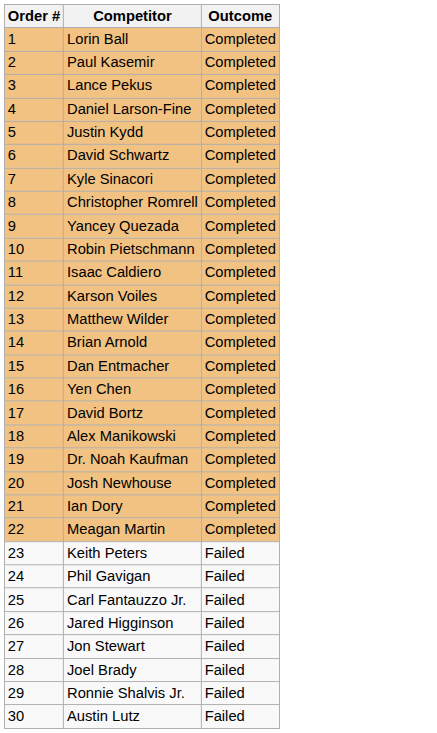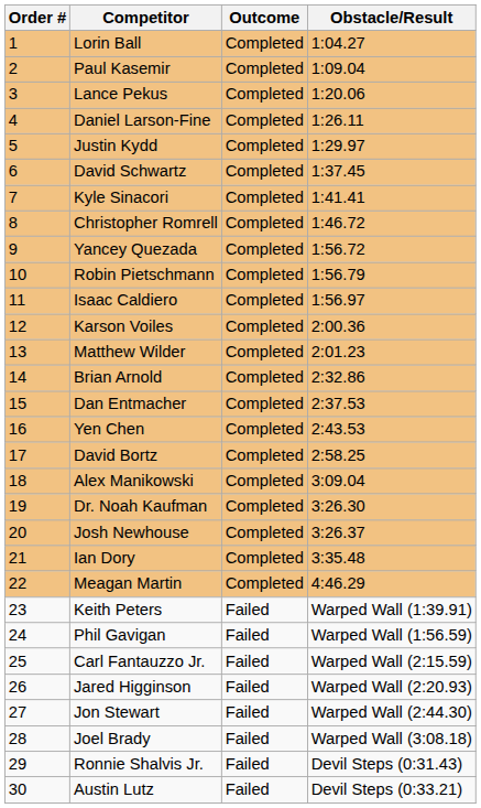 <table class="wikitable sortable">
 <tr>
 <th>Order #</th>
 <th>Competitor</th>
 <th>Outcome</th>
+<th>Obstacle/Result</th>
 </tr>
 <tr style="background-color:#f2c282">
 <td>1</td>
 <td>Lorin Ball</td>
 <td>Completed</td>
+<td>1:04.27</td>
 </tr>
 <tr style="background-color:#f2c282">
 <td>2</td>
 <td>Paul Kasemir</td>
 <td>Completed</td>
+<td>1:09.04</td>
 </tr>
 <tr style="background-color:#f2c282">
 <td>3</td>
 <td>Lance Pekus</td>
 <td>Completed</td>
+<td>1:20.06</td>
 </tr>
 <tr style="background-color:#f2c282">
 <td>4</td>
 <td>Daniel Larson-Fine</td>
 <td>Completed</td>
+<td>1:26.11</td>
 </tr>
 <tr style="background-color:#f2c282">
 <td>5</td>
 <td>Justin Kydd</td>
 <td>Completed</td>
+<td>1:29.97</td>
 </tr>
 <tr style="background-color:#f2c282">
 <td>6</td>
 <td>David Schwartz</td>
 <td>Completed</td>
+<td>1:37.45</td>
 </tr>
 <tr style="background-color:#f2c282">
 <td>7</td>
 <td>Kyle Sinacori</td>
 <td>Completed</td>
+<td>1:41.41</td>
 </tr>
 <tr style="background-color:#f2c282">
 <td>8</td>
 <td>Christopher Romrell</td>
 <td>Completed</td>
+<td>1:46.72</td>
 </tr>
 <tr style="background-color:#f2c282">
 <td>9</td>
 <td>Yancey Quezada</td>
 <td>Completed</td>
+<td>1:56.72</td>
 </tr>
 <tr style="background-color:#f2c282">
 <td>10</td>
 <td>Robin Pietschmann</td>
 <td>Completed</td>
+<td>1:56.79</td>
 </tr>
 <tr style="background-color:#f2c282">
 <td>11</td>
 <td>Isaac Caldiero</td>
 <td>Completed</td>
+<td>1:56.97</td>
 </tr>
 <tr style="background-color:#f2c282">
 <td>12</td>
 <td>Karson Voiles</td>
 <td>Completed</td>
+<td>2:00.36</td>
 </tr>
 <tr style="background-color:#f2c282">
 <td>13</td>
 <td>Matthew Wilder</td>
 <td>Completed</td>
+<td>2:01.23</td>
 </tr>
 <tr style="background-color:#f2c282">
 <td>14</td>
 <td>Brian Arnold</td>
 <td>Completed</td>
+<td>2:32.86</td>
 </tr>
 <tr style="background-color:#f2c282">
 <td>15</td>
 <td>Dan Entmacher</td>
 <td>Completed</td>
+<td>2:37.53</td>
 </tr>
 <tr style="background-color:#f2c282">
 <td>16</td>
 <td>Yen Chen</td>
 <td>Completed</td>
+<td>2:43.53</td>
 </tr>
 <tr style="background-color:#f2c282">
 <td>17</td>
 <td>David Bortz</td>
 <td>Completed</td>
+<td>2:58.25</td>
 </tr>
 <tr style="background-color:#f2c282">
 <td>18</td>
 <td>Alex Manikowski</td>
 <td>Completed</td>
+<td>3:09.04</td>
 </tr>
 <tr style="background-color:#f2c282">
 <td>19</td>
 <td>Dr. Noah Kaufman</td>
 <td>Completed</td>
+<td>3:26.30</td>
 </tr>
 <tr style="background-color:#f2c282">
 <td>20</td>
 <td>Josh Newhouse</td>
 <td>Completed</td>
+<td>3:26.37</td>
 </tr>
 <tr style="background-color:#f2c282">
 <td>21</td>
 <td>Ian Dory</td>
 <td>Completed</td>
+<td>3:35.48</td>
 </tr>
 <tr style="background-color:#f2c282">
 <td>22</td>
 <td>Meagan Martin</td>
 <td>Completed</td>
+<td>4:46.29</td>
 </tr>
 <tr>
 <td>23</td>
 <td>Keith Peters</td>
 <td>Failed</td>
+<td>Warped Wall (1:39.91)</td>
 </tr>
 <tr>
 <td>24</td>
 <td>Phil Gavigan</td>
 <td>Failed</td>
+<td>Warped Wall (1:56.59)</td>
 </tr>
 <tr>
 <td>25</td>
 <td>Carl Fantauzzo Jr.</td>
 <td>Failed</td>
+<td>Warped Wall (2:15.59)</td>
 </tr>
 <tr>
 <td>26</td>
 <td>Jared Higginson</td>
 <td>Failed</td>
+<td>Warped Wall (2:20.93)</td>
 </tr>
 <tr>
 <td>27</td>
 <td>Jon Stewart</td>
 <td>Failed</td>
+<td>Warped Wall (2:44.30)</td>
 </tr>
 <tr>
 <td>28</td>
 <td>Joel Brady</td>
 <td>Failed</td>
+<td>Warped Wall (3:08.18)</td>
 </tr>
 <tr>
 <td>29</td>
 <td>Ronnie Shalvis Jr.</td>
 <td>Failed</td>
+<td>Devil Steps (0:31.43)</td>
 </tr>
 <tr>
 <td>30</td>
 <td>Austin Lutz</td>
 <td>Failed</td>
+<td>Devil Steps (0:33.21)</td>
 </tr>
 </table>
